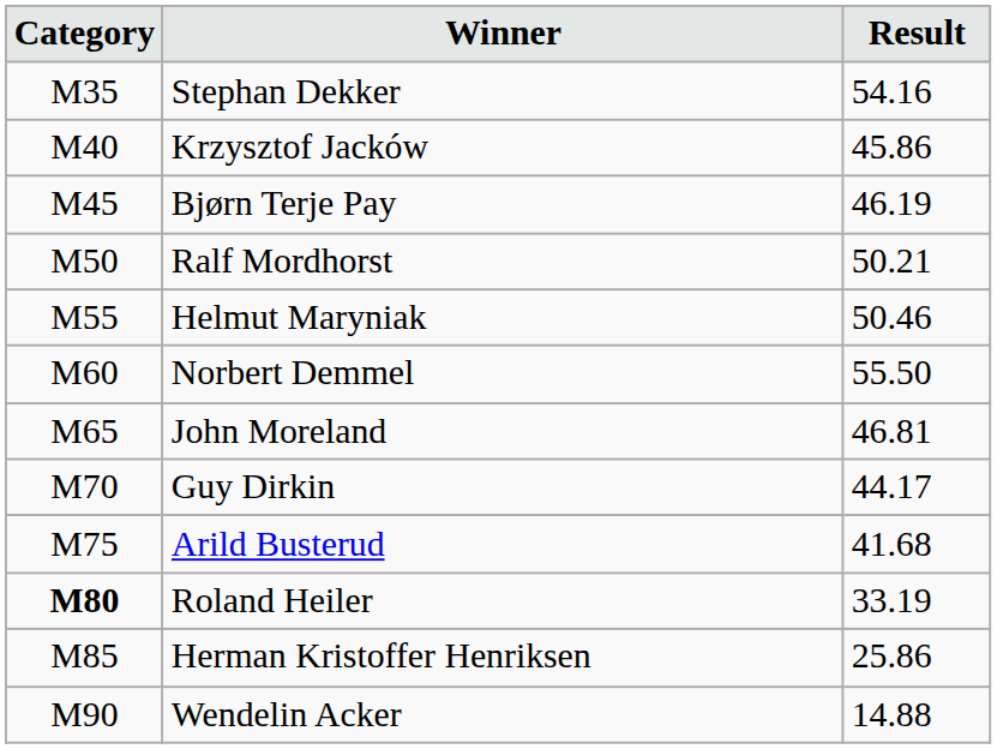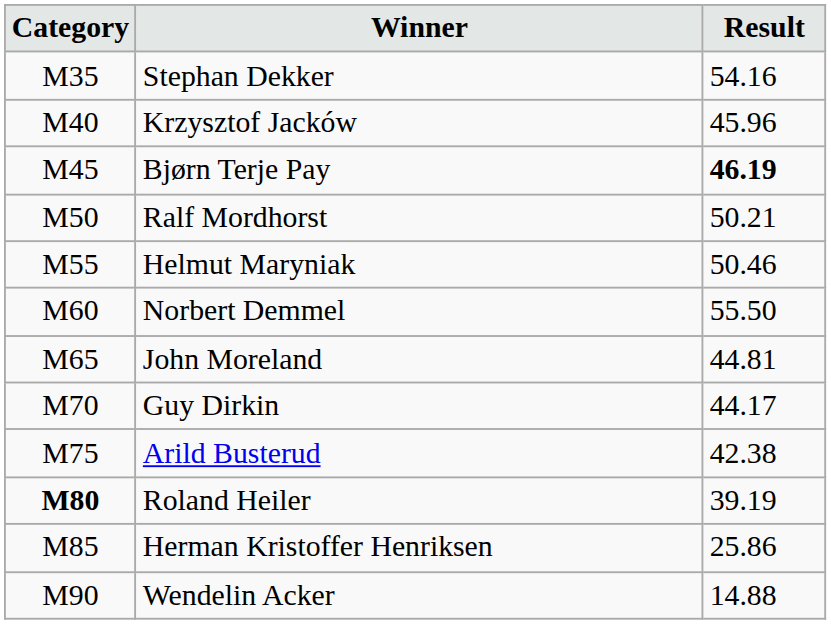 <table class="wikitable" width=35%>
 <tr>
 <td width=15% align="center" bgcolor=#E3E7E6><strong>Category</strong></td>
 <td align="center" bgcolor=#E3E7E6> <strong>Winner</strong></td>
 <td width=15% align="center" bgcolor=#E3E7E6><strong>Result</strong></td>
 </tr>
 <tr>
 <td align="center">M35</td>
 <td> Stephan Dekker</td>
 <td>54.16</td>
 </tr>
 <tr>
 <td align="center">M40</td>
 <td> Krzysztof Jacków</td>
-<td>45.86</td>
+<td>45.96</td>
 </tr>
 <tr>
 <td align="center">M45</td>
 <td> Bjørn Terje Pay</td>
-<td>46.19</td>
+<td><strong>46.19</strong></td>
 </tr>
 <tr>
 <td align="center">M50</td>
 <td> Ralf Mordhorst</td>
 <td>50.21</td>
 </tr>
 <tr>
 <td align="center">M55</td>
 <td> Helmut Maryniak</td>
 <td>50.46</td>
 </tr>
 <tr>
 <td align="center">M60</td>
 <td> Norbert Demmel</td>
 <td>55.50</td>
 </tr>
 <tr>
 <td align="center">M65</td>
 <td> John Moreland</td>
-<td>46.81</td>
+<td>44.81</td>
 </tr>
 <tr>
 <td align="center">M70</td>
 <td> Guy Dirkin</td>
 <td>44.17</td>
 </tr>
 <tr>
 <td align="center">M75</td>
 <td> <a href='#'>Arild Busterud</a></td>
-<td>41.68</td>
+<td>42.38</td>
 </tr>
 <tr>
 <td align="center"><strong>M80</strong></td>
 <td> Roland Heiler</td>
-<td>33.19</td>
+<td>39.19</td>
 </tr>
 <tr>
 <td align="center">M85</td>
 <td> Herman Kristoffer Henriksen</td>
 <td>25.86</td>
 </tr>
 <tr>
 <td align="center">M90</td>
 <td> Wendelin Acker</td>
 <td>14.88</td>
 </tr>
 </table>
